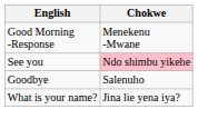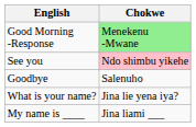 <table class="wikitable">
 <tr>
 <th>English</th>
 <th>Chokwe</th>
 </tr>
 <tr>
 <td>Good Morning<br>-Response</td>
-<td>Menekenu<br>-Mwane</td>
+<td style="background: lightgreen;">Menekenu<br>-Mwane</td>
 </tr>
 <tr>
 <td>See you</td>
 <td style="background: pink;">Ndo shimbu yikehe</td>
 </tr>
 <tr>
 <td>Goodbye</td>
 <td>Salenuho</td>
 </tr>
 <tr>
 <td>What is your name?</td>
 <td>Jina lie yena iya?</td>
 </tr>
+<tr>
+<td>My name is ____</td>
+<td>Jina liami ___</td>
+</tr>
 </table>
